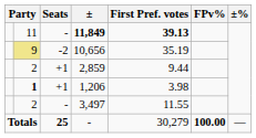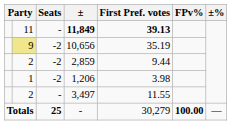 <table class=wikitable>
 <tr>
 <th colspan=2 align=center>Party</th>
 <th valign=top>Seats</th>
 <th valign=top>±</th>
 <th valign=top>First Pref. votes</th>
 <th valign=top>FPv%</th>
 <th valign=top>±%</th>
 </tr>
 <tr>
 <td></td>
 <td align=right>11</td>
 <td align=right>-</td>
 <td align=right><strong>11,849</strong></td>
 <td align=right><strong>39.13</strong></td>
 <td align=right></td>
 </tr>
 <tr>
 <td></td>
 <td align=right style="background: khaki;">9</td>
 <td align=right>-2</td>
 <td align=right>10,656</td>
 <td align=right>35.19</td>
 <td align=right></td>
 </tr>
 <tr>
 <td></td>
 <td align=right>2</td>
-<td align=right>+1</td>
+<td align=right>-2</td>
 <td align=right>2,859</td>
 <td align=right>9.44</td>
 <td align=right></td>
 </tr>
 <tr>
 <td></td>
-<td align=right><strong>1</strong></td>
-<td align=right>+1</td>
+<td align=right>1</td>
+<td align=right>-2</td>
 <td align=right>1,206</td>
 <td align=right>3.98</td>
 <td align=right></td>
 </tr>
 <tr>
 <td></td>
 <td align=right>2</td>
 <td align=right>-</td>
 <td align=right>3,497</td>
 <td align=right>11.55</td>
 <td align=right></td>
 </tr>
 <tr>
 <td colspan=2 align=center><strong>Totals</strong></td>
 <td align=right><strong>25</strong></td>
 <td align=center>-</td>
 <td align=right>30,279</td>
 <td align=center><strong>100.00</strong></td>
 <td align=center>—</td>
 </tr>
 </table>
